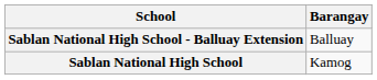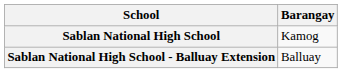 <table class="wikitable collapsible collapsed plainrowheaders" style="font-size:90%;">
 <tr>
 <th scope="col">School</th>
 <th scope="col">Barangay</th>
 </tr>
 <tr>
+<th scope="row">Sablan National High School</th>
+<td>Kamog</td>
+</tr>
+<tr>
 <th scope="row">Sablan National High School - Balluay Extension</th>
 <td>Balluay</td>
 </tr>
-<tr>
-<th scope="row">Sablan National High School</th>
-<td>Kamog</td>
-</tr>
 </table>
